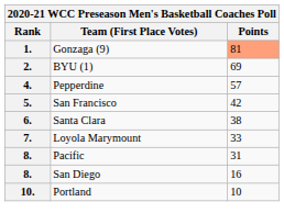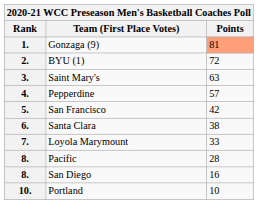 <table class="wikitable">
 <tr>
 <th colspan="3">2020-21 WCC Preseason Men's Basketball Coaches Poll</th>
 </tr>
 <tr>
 <th>Rank</th>
 <th>Team (First Place Votes)</th>
 <th>Points</th>
 </tr>
 <tr>
 <th>1.</th>
 <td>Gonzaga (9)</td>
 <td style="background: lightsalmon;">81</td>
 </tr>
 <tr>
 <th>2.</th>
 <td>BYU (1)</td>
-<td>69</td>
+<td>72</td>
+</tr>
+<tr>
+<th>3.</th>
+<td>Saint Mary's</td>
+<td>63</td>
 </tr>
 <tr>
 <th>4.</th>
 <td>Pepperdine</td>
 <td>57</td>
 </tr>
 <tr>
 <th>5.</th>
 <td>San Francisco</td>
 <td>42</td>
 </tr>
 <tr>
 <th>6.</th>
 <td>Santa Clara</td>
 <td>38</td>
 </tr>
 <tr>
 <th>7.</th>
 <td>Loyola Marymount</td>
 <td>33</td>
 </tr>
 <tr>
 <th>8.</th>
 <td>Pacific</td>
-<td>31</td>
+<td>28</td>
 </tr>
 <tr>
 <th>8.</th>
 <td>San Diego</td>
 <td>16</td>
 </tr>
 <tr>
 <th>10.</th>
 <td>Portland</td>
 <td>10</td>
 </tr>
 </table>
